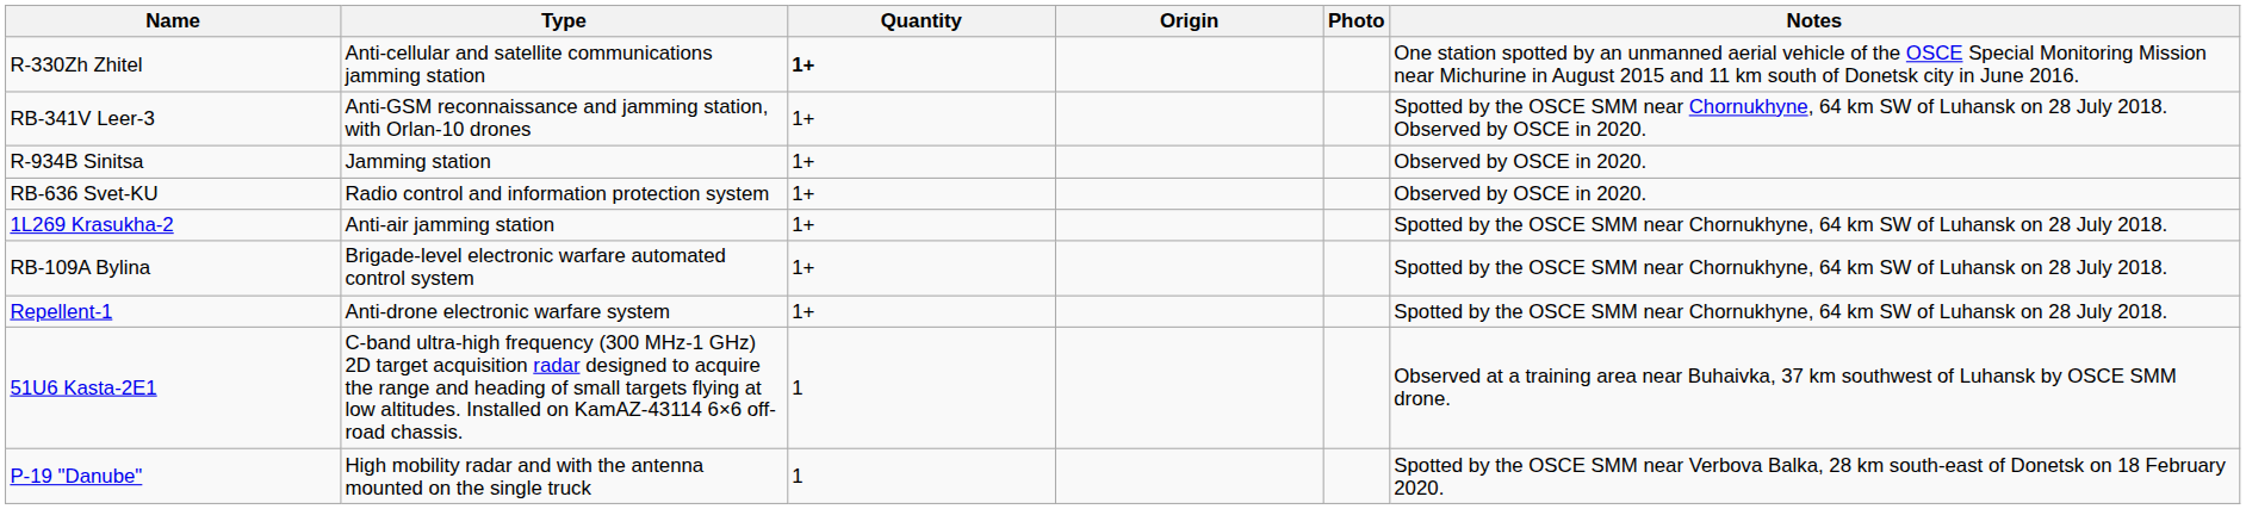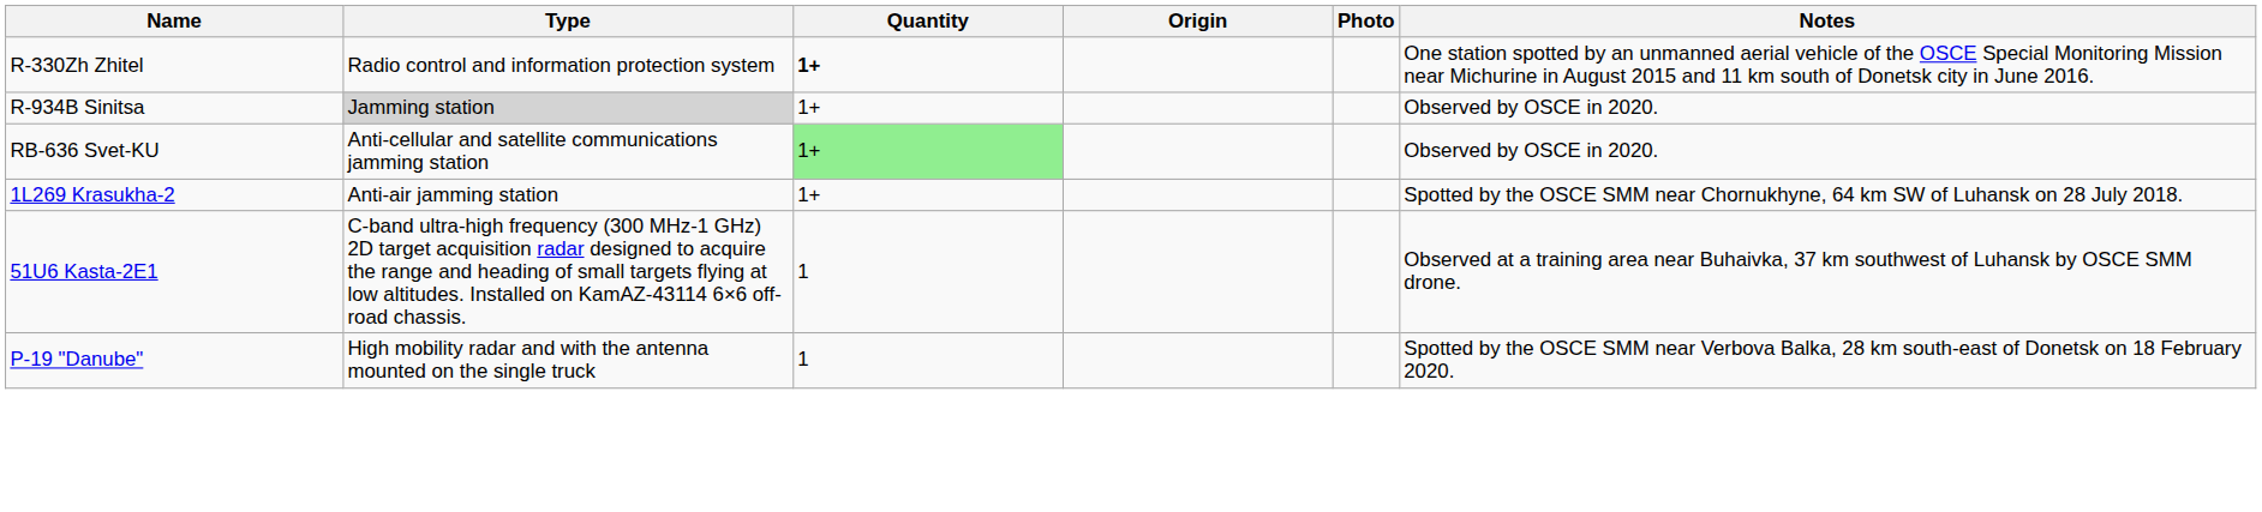 <table class="wikitable" style="width:90%;">
 <tr>
 <th style="width:15%;">Name</th>
 <th style="width:20%;">Type</th>
 <th style="width:12%;">Quantity</th>
 <th style="width:12%;">Origin</th>
 <th>Photo</th>
 <th>Notes</th>
 </tr>
 <tr>
 <td>R-330Zh Zhitel</td>
-<td>Anti-cellular and satellite communications jamming station</td>
+<td>Radio control and information protection system</td>
 <td><strong>1+</strong></td>
 <td></td>
 <td></td>
 <td>One station spotted by an unmanned aerial vehicle of the <a href='#'>OSCE</a> Special Monitoring Mission near Michurine in August 2015 and 11 km south of Donetsk city in June 2016.</td>
 </tr>
 <tr>
-<td>RB-341V Leer-3</td>
-<td>Anti-GSM reconnaissance and jamming station, with Orlan-10 drones</td>
-<td>1+</td>
-<td></td>
-<td></td>
-<td>Spotted by the OSCE SMM near <a href='#'>Chornukhyne</a>, 64 km SW of Luhansk on 28 July 2018. Observed by OSCE in 2020.</td>
-</tr>
-<tr>
 <td>R-934B Sinitsa</td>
-<td>Jamming station</td>
+<td style="background: lightgrey;">Jamming station</td>
 <td>1+</td>
 <td></td>
 <td></td>
 <td>Observed by OSCE in 2020.</td>
 </tr>
 <tr>
 <td>RB-636 Svet-KU</td>
-<td>Radio control and information protection system</td>
-<td>1+</td>
+<td>Anti-cellular and satellite communications jamming station</td>
+<td style="background: lightgreen;">1+</td>
 <td></td>
 <td></td>
 <td>Observed by OSCE in 2020.</td>
 </tr>
 <tr>
 <td><a href='#'>1L269 Krasukha-2</a></td>
 <td>Anti-air jamming station</td>
-<td>1+</td>
-<td></td>
-<td></td>
-<td>Spotted by the OSCE SMM near Chornukhyne, 64 km SW of Luhansk on 28 July 2018.</td>
-</tr>
-<tr>
-<td>RB-109A Bylina</td>
-<td>Brigade-level electronic warfare automated control system</td>
-<td>1+</td>
-<td></td>
-<td></td>
-<td>Spotted by the OSCE SMM near Chornukhyne, 64 km SW of Luhansk on 28 July 2018.</td>
-</tr>
-<tr>
-<td><a href='#'>Repellent-1</a></td>
-<td>Anti-drone electronic warfare system</td>
 <td>1+</td>
 <td></td>
 <td></td>
 <td>Spotted by the OSCE SMM near Chornukhyne, 64 km SW of Luhansk on 28 July 2018.</td>
 </tr>
 <tr>
 <td><a href='#'>51U6 Kasta-2E1</a></td>
 <td>C-band ultra-high frequency (300 MHz-1 GHz) 2D target acquisition <a href='#'>radar</a> designed to acquire the range and heading of small targets flying at low altitudes. Installed on KamAZ-43114 6×6 off-road chassis.</td>
 <td>1</td>
 <td></td>
 <td></td>
 <td>Observed at a training area near Buhaivka, 37 km southwest of Luhansk by OSCE SMM drone.</td>
 </tr>
 <tr>
 <td><a href='#'>P-19 "Danube"</a></td>
 <td>High mobility radar and with the antenna mounted on the single truck</td>
 <td>1</td>
 <td></td>
 <td></td>
 <td>Spotted by the OSCE SMM near Verbova Balka, 28 km south-east of Donetsk on 18 February 2020.</td>
 </tr>
 </table>
